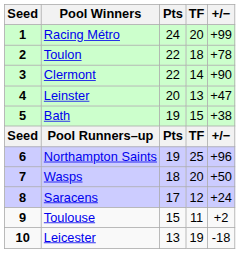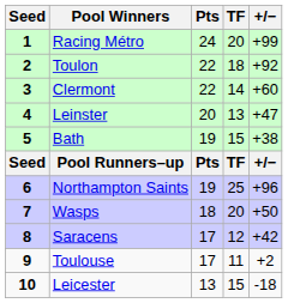 <table class="wikitable" style="text-align: center;">
 <tr>
 <th>Seed</th>
 <th>Pool Winners</th>
 <th>Pts</th>
 <th>TF</th>
 <th>+/−</th>
 </tr>
 <tr bgcolor="#ccffcc">
 <td><strong>1</strong></td>
 <td align=left> <a href='#'>Racing Métro</a></td>
 <td>24</td>
 <td>20</td>
 <td>+99</td>
 </tr>
 <tr bgcolor="#ccffcc">
 <td><strong>2</strong></td>
 <td align=left> <a href='#'>Toulon</a></td>
 <td>22</td>
 <td>18</td>
-<td>+78</td>
+<td>+92</td>
 </tr>
 <tr bgcolor="#ccffcc">
 <td><strong>3</strong></td>
 <td align=left> <a href='#'>Clermont</a></td>
 <td>22</td>
 <td>14</td>
-<td>+90</td>
+<td>+60</td>
 </tr>
 <tr bgcolor="#ccffcc">
 <td><strong>4</strong></td>
 <td align=left> <a href='#'>Leinster</a></td>
 <td>20</td>
 <td>13</td>
 <td>+47</td>
 </tr>
 <tr bgcolor="#ccffcc">
 <td><strong>5</strong></td>
 <td align=left> <a href='#'>Bath</a></td>
 <td>19</td>
 <td>15</td>
 <td>+38</td>
 </tr>
 <tr>
 <th>Seed</th>
 <th>Pool Runners–up</th>
 <th>Pts</th>
 <th>TF</th>
 <th>+/−</th>
 </tr>
 <tr bgcolor="#ccccff">
 <td><strong>6</strong></td>
 <td align=left> <a href='#'>Northampton Saints</a></td>
 <td>19</td>
 <td>25</td>
 <td>+96</td>
 </tr>
 <tr bgcolor="#ccccff">
 <td><strong>7</strong></td>
 <td align=left> <a href='#'>Wasps</a></td>
 <td>18</td>
 <td>20</td>
 <td>+50</td>
 </tr>
 <tr bgcolor="#ccccff">
 <td><strong>8</strong></td>
 <td align=left> <a href='#'>Saracens</a></td>
 <td>17</td>
 <td>12</td>
-<td>+24</td>
+<td>+42</td>
 </tr>
 <tr>
 <td><strong>9</strong></td>
 <td align=left> <a href='#'>Toulouse</a></td>
-<td>15</td>
+<td>17</td>
 <td>11</td>
 <td>+2</td>
 </tr>
 <tr>
 <td><strong>10</strong></td>
 <td align=left> <a href='#'>Leicester</a></td>
 <td>13</td>
-<td>19</td>
+<td>15</td>
 <td>-18</td>
 </tr>
 </table>
